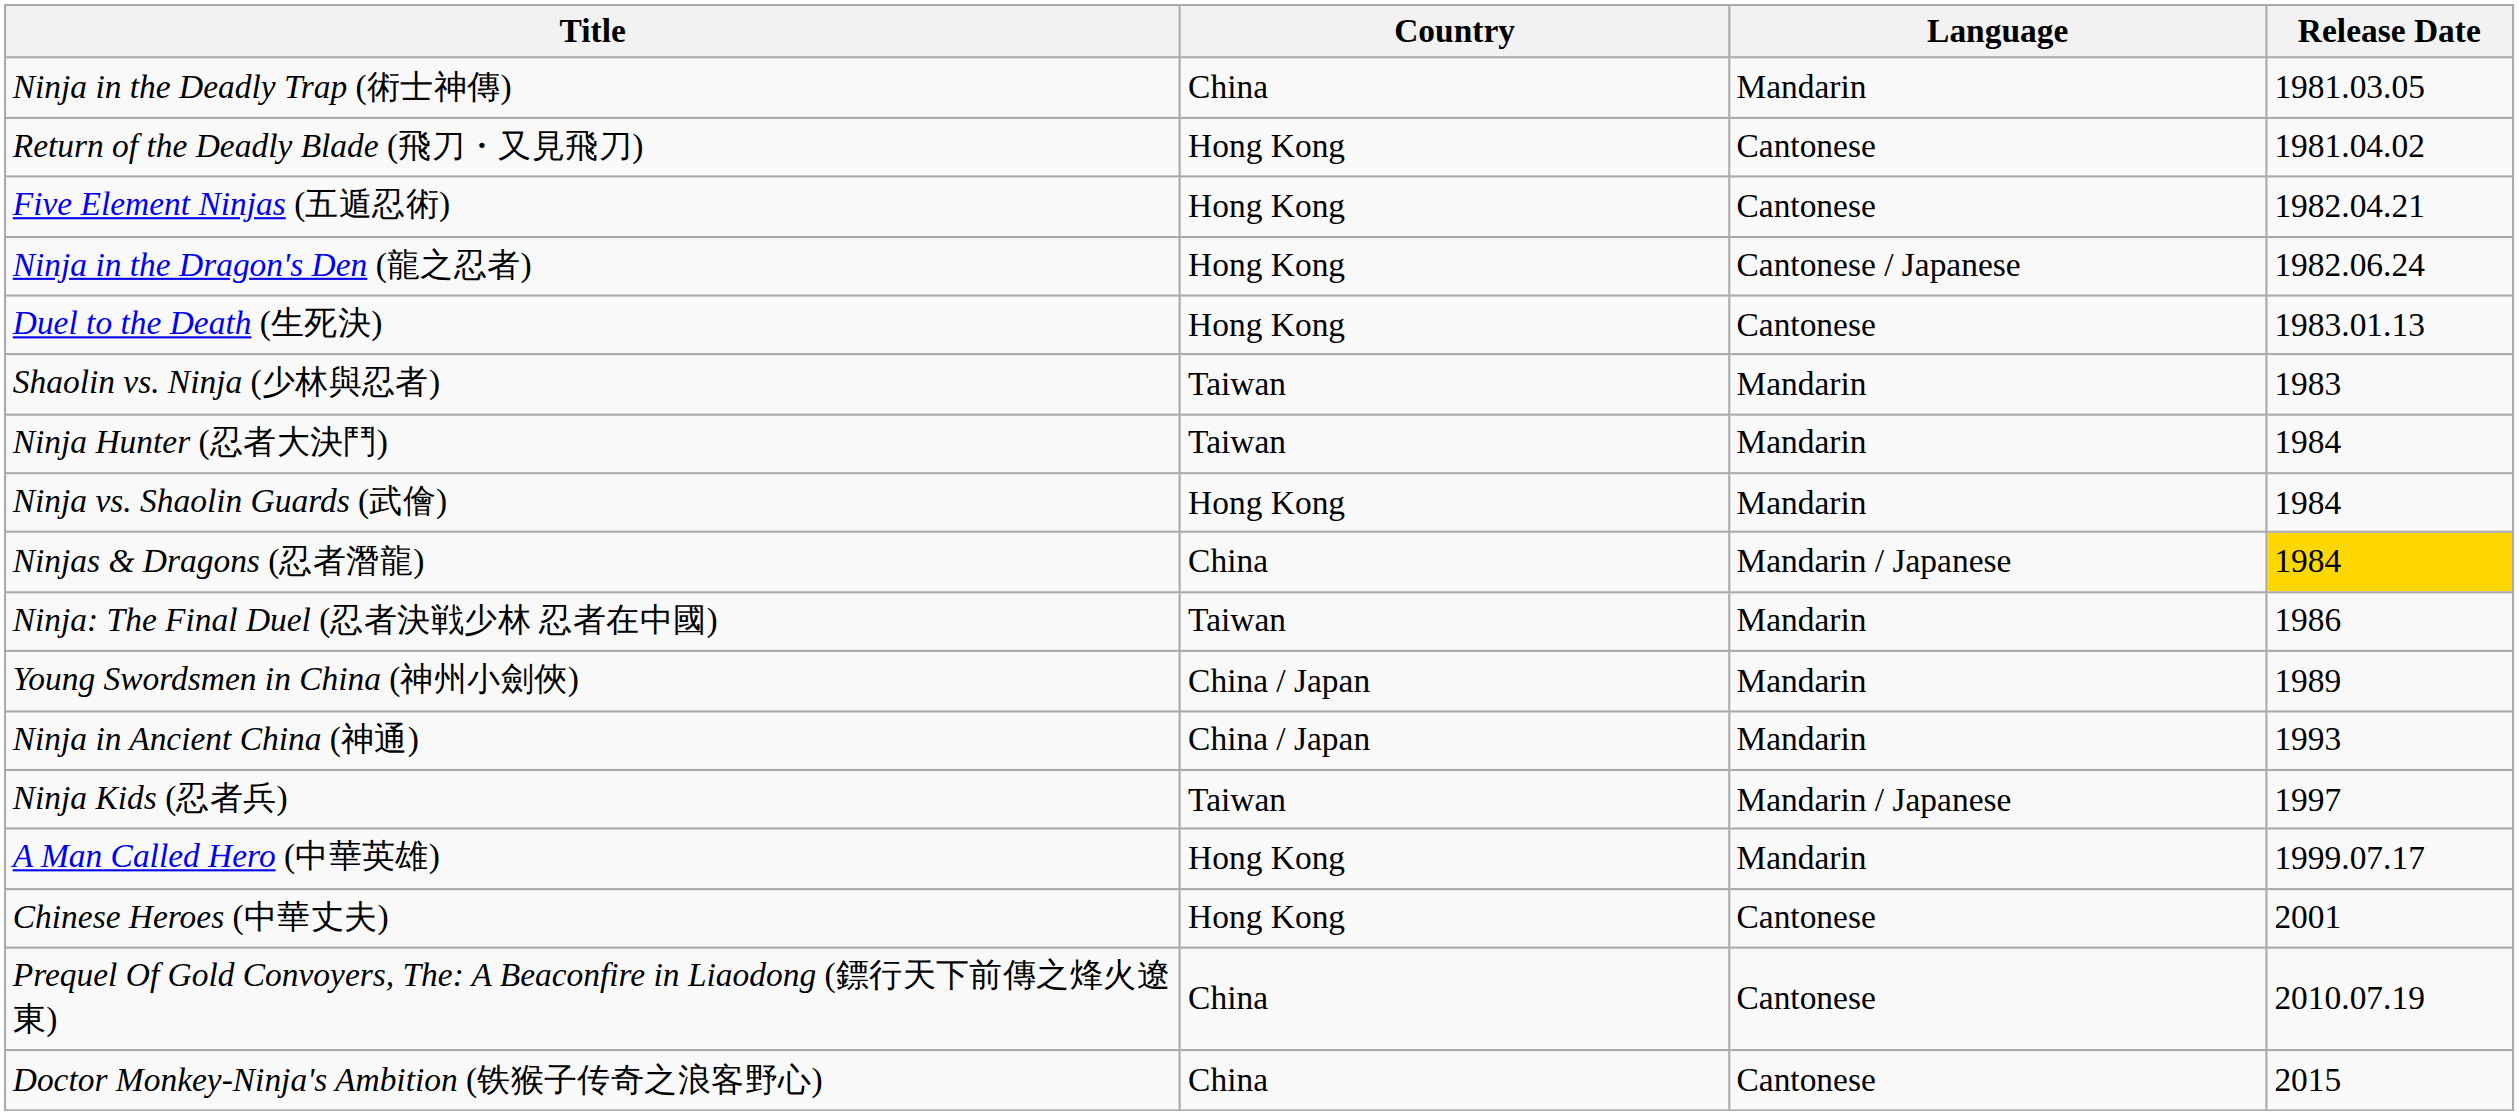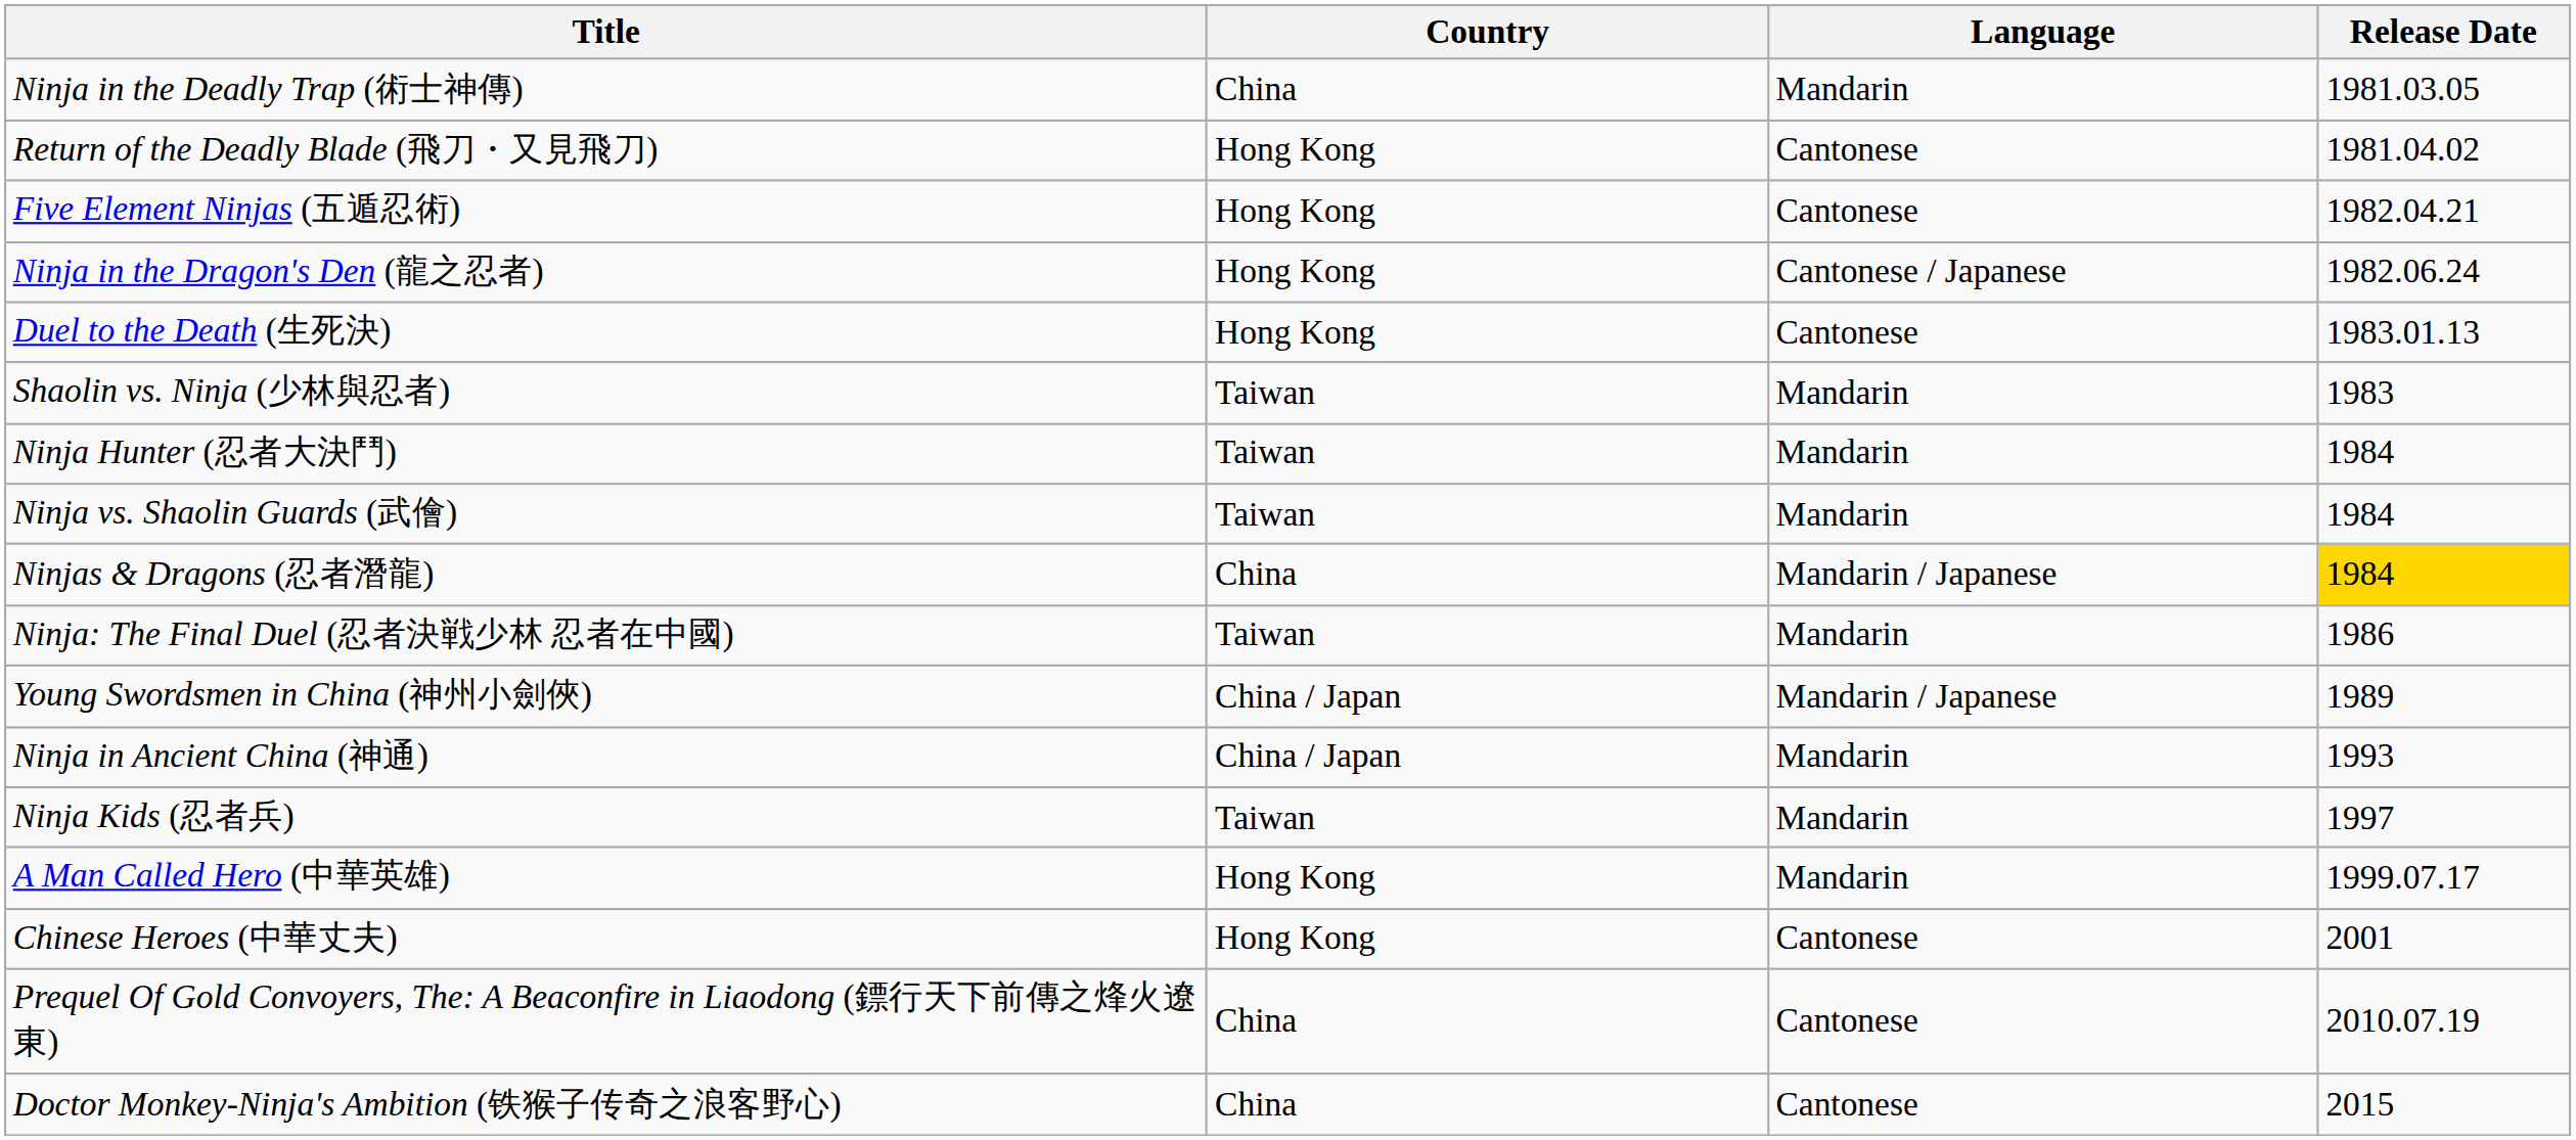 <table class="wikitable">
 <tr>
 <th width="555">Title</th>
 <th width="255">Country</th>
 <th width="250">Language</th>
 <th width="110">Release Date</th>
 </tr>
 <tr>
 <td><em>Ninja in the Deadly Trap</em> (術士神傳)</td>
 <td>China</td>
 <td>Mandarin</td>
 <td>1981.03.05</td>
 </tr>
 <tr>
 <td><em>Return of the Deadly Blade</em> (飛刀・又見飛刀) </td>
 <td>Hong Kong</td>
 <td>Cantonese</td>
 <td>1981.04.02</td>
 </tr>
 <tr>
 <td><em><a href='#'>Five Element Ninjas</a></em> (五遁忍術)</td>
 <td>Hong Kong</td>
 <td>Cantonese</td>
 <td>1982.04.21</td>
 </tr>
 <tr>
 <td><em><a href='#'>Ninja in the Dragon's Den</a></em> (龍之忍者)</td>
 <td>Hong Kong</td>
 <td>Cantonese / Japanese</td>
 <td>1982.06.24</td>
 </tr>
 <tr>
 <td><em><a href='#'>Duel to the Death</a></em> (生死決)</td>
 <td>Hong Kong</td>
 <td>Cantonese</td>
 <td>1983.01.13</td>
 </tr>
 <tr>
 <td><em>Shaolin vs. Ninja</em> (少林與忍者)</td>
 <td>Taiwan</td>
 <td>Mandarin</td>
 <td>1983</td>
 </tr>
 <tr>
 <td><em>Ninja Hunter</em> (忍者大決鬥)</td>
 <td>Taiwan</td>
 <td>Mandarin</td>
 <td>1984</td>
 </tr>
 <tr>
 <td><em>Ninja vs. Shaolin Guards</em> (武儈)</td>
-<td>Hong Kong</td>
+<td>Taiwan</td>
 <td>Mandarin</td>
 <td>1984</td>
 </tr>
 <tr>
 <td><em>Ninjas & Dragons</em> (忍者潛龍)</td>
 <td>China</td>
 <td>Mandarin / Japanese</td>
 <td style="background: gold;">1984</td>
 </tr>
 <tr>
 <td><em>Ninja: The Final Duel</em> (忍者決戦少林 忍者在中國) </td>
 <td>Taiwan</td>
 <td>Mandarin</td>
 <td>1986</td>
 </tr>
 <tr>
 <td><em>Young Swordsmen in China</em> (神州小劍俠)</td>
 <td>China / Japan</td>
-<td>Mandarin</td>
+<td>Mandarin / Japanese</td>
 <td>1989</td>
 </tr>
 <tr>
 <td><em>Ninja in Ancient China</em> (神通)</td>
 <td>China / Japan</td>
 <td>Mandarin</td>
 <td>1993</td>
 </tr>
 <tr>
 <td><em>Ninja Kids</em> (忍者兵) </td>
 <td>Taiwan</td>
-<td>Mandarin / Japanese</td>
+<td>Mandarin</td>
 <td>1997</td>
 </tr>
 <tr>
 <td><em><a href='#'>A Man Called Hero</a></em> (中華英雄)</td>
 <td>Hong Kong</td>
 <td>Mandarin</td>
 <td>1999.07.17</td>
 </tr>
 <tr>
 <td><em>Chinese Heroes</em> (中華丈夫) </td>
 <td>Hong Kong</td>
 <td>Cantonese</td>
 <td>2001</td>
 </tr>
 <tr>
 <td><em>Prequel Of Gold Convoyers, The: A Beaconfire in Liaodong</em> (鏢行天下前傳之烽火遼東)</td>
 <td>China</td>
 <td>Cantonese</td>
 <td>2010.07.19</td>
 </tr>
 <tr>
 <td><em>Doctor Monkey-Ninja's Ambition</em> (铁猴子传奇之浪客野心)</td>
 <td>China</td>
 <td>Cantonese</td>
 <td>2015</td>
 </tr>
 <tr>
 </tr>
 </table>
